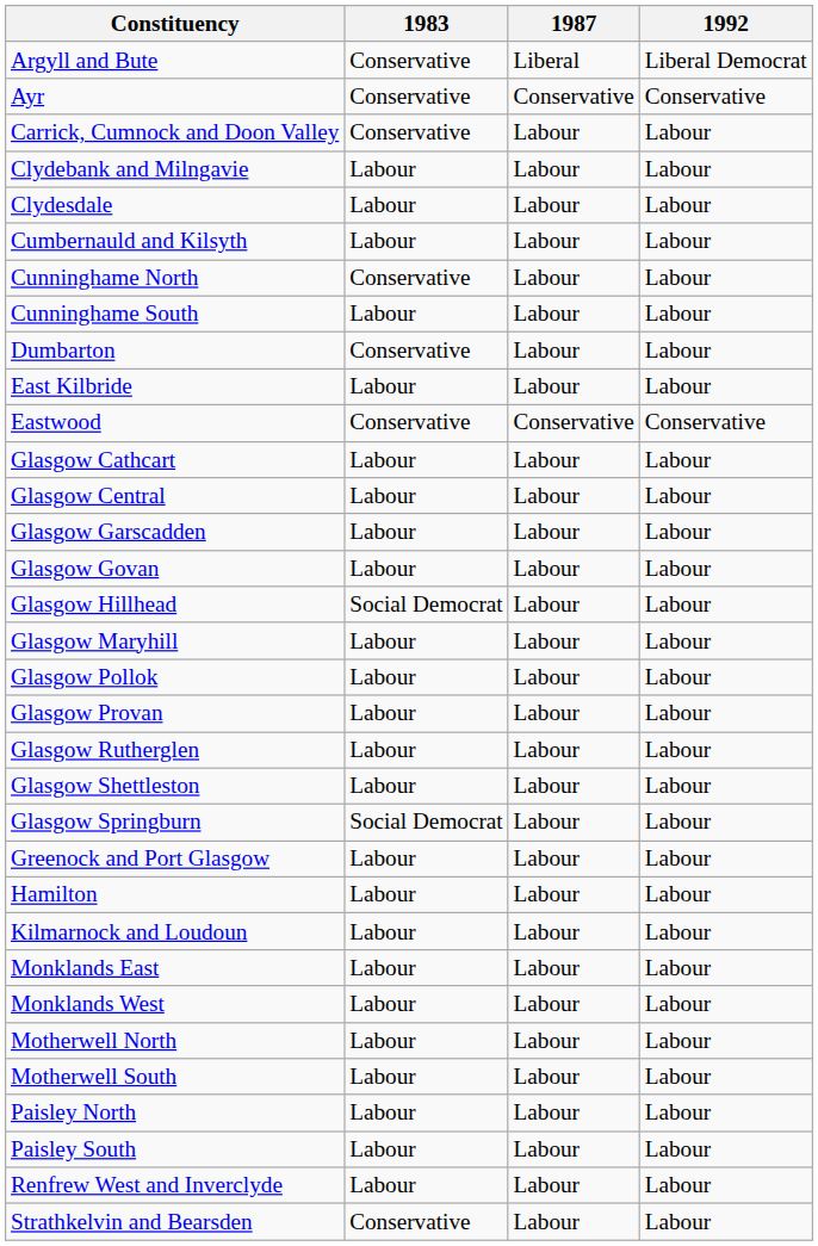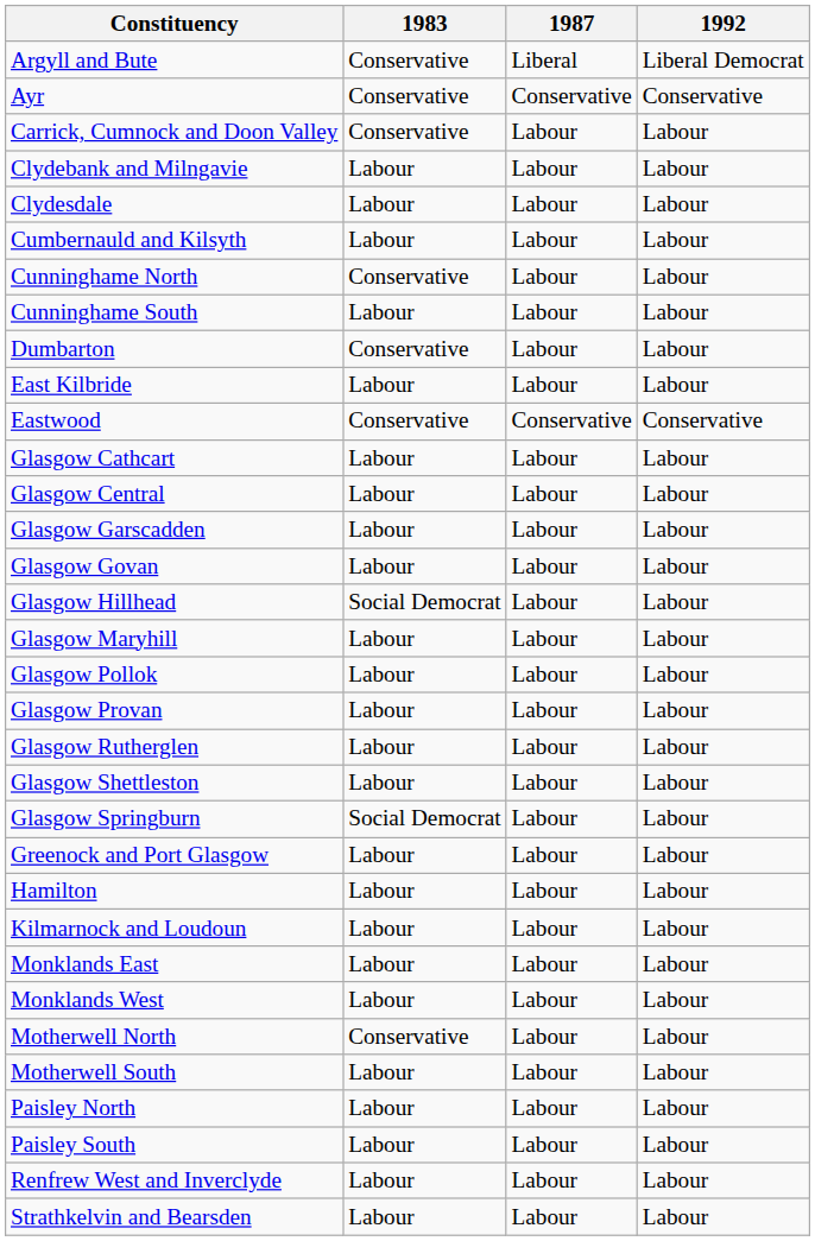 <table class="wikitable">
 <tr>
 <th>Constituency</th>
 <th>1983</th>
 <th>1987</th>
 <th>1992</th>
 </tr>
 <tr>
 <td><a href='#'>Argyll and Bute</a></td>
 <td bgcolor=>Conservative</td>
 <td bgcolor=>Liberal</td>
 <td bgcolor=>Liberal Democrat</td>
 </tr>
 <tr>
 <td><a href='#'>Ayr</a></td>
 <td bgcolor=>Conservative</td>
 <td bgcolor=>Conservative</td>
 <td bgcolor=>Conservative</td>
 </tr>
 <tr>
 <td><a href='#'>Carrick, Cumnock and Doon Valley</a></td>
 <td bgcolor=>Conservative</td>
 <td bgcolor=>Labour</td>
 <td bgcolor=>Labour</td>
 </tr>
 <tr>
 <td><a href='#'>Clydebank and Milngavie</a></td>
 <td bgcolor=>Labour</td>
 <td bgcolor=>Labour</td>
 <td bgcolor=>Labour</td>
 </tr>
 <tr>
 <td><a href='#'>Clydesdale</a></td>
 <td bgcolor=>Labour</td>
 <td bgcolor=>Labour</td>
 <td bgcolor=>Labour</td>
 </tr>
 <tr>
 <td><a href='#'>Cumbernauld and Kilsyth</a></td>
 <td bgcolor=>Labour</td>
 <td bgcolor=>Labour</td>
 <td bgcolor=>Labour</td>
 </tr>
 <tr>
 <td><a href='#'>Cunninghame North</a></td>
 <td bgcolor=>Conservative</td>
 <td bgcolor=>Labour</td>
 <td bgcolor=>Labour</td>
 </tr>
 <tr>
 <td><a href='#'>Cunninghame South</a></td>
 <td bgcolor=>Labour</td>
 <td bgcolor=>Labour</td>
 <td bgcolor=>Labour</td>
 </tr>
 <tr>
 <td><a href='#'>Dumbarton</a></td>
 <td bgcolor=>Conservative</td>
 <td bgcolor=>Labour</td>
 <td bgcolor=>Labour</td>
 </tr>
 <tr>
 <td><a href='#'>East Kilbride</a></td>
 <td bgcolor=>Labour</td>
 <td bgcolor=>Labour</td>
 <td bgcolor=>Labour</td>
 </tr>
 <tr>
 <td><a href='#'>Eastwood</a></td>
 <td bgcolor=>Conservative</td>
 <td bgcolor=>Conservative</td>
 <td bgcolor=>Conservative</td>
 </tr>
 <tr>
 <td><a href='#'>Glasgow Cathcart</a></td>
 <td bgcolor=>Labour</td>
 <td bgcolor=>Labour</td>
 <td bgcolor=>Labour</td>
 </tr>
 <tr>
 <td><a href='#'>Glasgow Central</a></td>
 <td bgcolor=>Labour</td>
 <td bgcolor=>Labour</td>
 <td bgcolor=>Labour</td>
 </tr>
 <tr>
 <td><a href='#'>Glasgow Garscadden</a></td>
 <td bgcolor=>Labour</td>
 <td bgcolor=>Labour</td>
 <td bgcolor=>Labour</td>
 </tr>
 <tr>
 <td><a href='#'>Glasgow Govan</a></td>
 <td bgcolor=>Labour</td>
 <td bgcolor=>Labour</td>
 <td bgcolor=>Labour</td>
 </tr>
 <tr>
 <td><a href='#'>Glasgow Hillhead</a></td>
 <td bgcolor=>Social Democrat</td>
 <td bgcolor=>Labour</td>
 <td bgcolor=>Labour</td>
 </tr>
 <tr>
 <td><a href='#'>Glasgow Maryhill</a></td>
 <td bgcolor=>Labour</td>
 <td bgcolor=>Labour</td>
 <td bgcolor=>Labour</td>
 </tr>
 <tr>
 <td><a href='#'>Glasgow Pollok</a></td>
 <td bgcolor=>Labour</td>
 <td bgcolor=>Labour</td>
 <td bgcolor=>Labour</td>
 </tr>
 <tr>
 <td><a href='#'>Glasgow Provan</a></td>
 <td bgcolor=>Labour</td>
 <td bgcolor=>Labour</td>
 <td bgcolor=>Labour</td>
 </tr>
 <tr>
 <td><a href='#'>Glasgow Rutherglen</a></td>
 <td bgcolor=>Labour</td>
 <td bgcolor=>Labour</td>
 <td bgcolor=>Labour</td>
 </tr>
 <tr>
 <td><a href='#'>Glasgow Shettleston</a></td>
 <td bgcolor=>Labour</td>
 <td bgcolor=>Labour</td>
 <td bgcolor=>Labour</td>
 </tr>
 <tr>
 <td><a href='#'>Glasgow Springburn</a></td>
 <td bgcolor=>Social Democrat</td>
 <td bgcolor=>Labour</td>
 <td bgcolor=>Labour</td>
 </tr>
 <tr>
 <td><a href='#'>Greenock and Port Glasgow</a></td>
 <td bgcolor=>Labour</td>
 <td bgcolor=>Labour</td>
 <td bgcolor=>Labour</td>
 </tr>
 <tr>
 <td><a href='#'>Hamilton</a></td>
 <td bgcolor=>Labour</td>
 <td bgcolor=>Labour</td>
 <td bgcolor=>Labour</td>
 </tr>
 <tr>
 <td><a href='#'>Kilmarnock and Loudoun</a></td>
 <td bgcolor=>Labour</td>
 <td bgcolor=>Labour</td>
 <td bgcolor=>Labour</td>
 </tr>
 <tr>
 <td><a href='#'>Monklands East</a></td>
 <td bgcolor=>Labour</td>
 <td bgcolor=>Labour</td>
 <td bgcolor=>Labour</td>
 </tr>
 <tr>
 <td><a href='#'>Monklands West</a></td>
 <td bgcolor=>Labour</td>
 <td bgcolor=>Labour</td>
 <td bgcolor=>Labour</td>
 </tr>
 <tr>
 <td><a href='#'>Motherwell North</a></td>
-<td bgcolor=>Labour</td>
+<td bgcolor=>Conservative</td>
 <td bgcolor=>Labour</td>
 <td bgcolor=>Labour</td>
 </tr>
 <tr>
 <td><a href='#'>Motherwell South</a></td>
 <td bgcolor=>Labour</td>
 <td bgcolor=>Labour</td>
 <td bgcolor=>Labour</td>
 </tr>
 <tr>
 <td><a href='#'>Paisley North</a></td>
 <td bgcolor=>Labour</td>
 <td bgcolor=>Labour</td>
 <td bgcolor=>Labour</td>
 </tr>
 <tr>
 <td><a href='#'>Paisley South</a></td>
 <td bgcolor=>Labour</td>
 <td bgcolor=>Labour</td>
 <td bgcolor=>Labour</td>
 </tr>
 <tr>
 <td><a href='#'>Renfrew West and Inverclyde</a></td>
 <td bgcolor=>Labour</td>
 <td bgcolor=>Labour</td>
 <td bgcolor=>Labour</td>
 </tr>
 <tr>
 <td><a href='#'>Strathkelvin and Bearsden</a></td>
-<td bgcolor=>Conservative</td>
+<td bgcolor=>Labour</td>
 <td bgcolor=>Labour</td>
 <td bgcolor=>Labour</td>
 </tr>
 </table>
